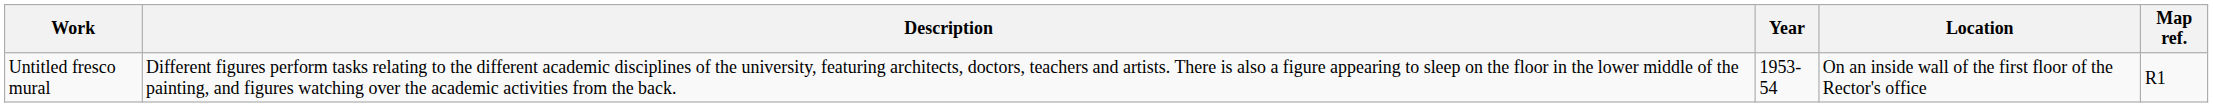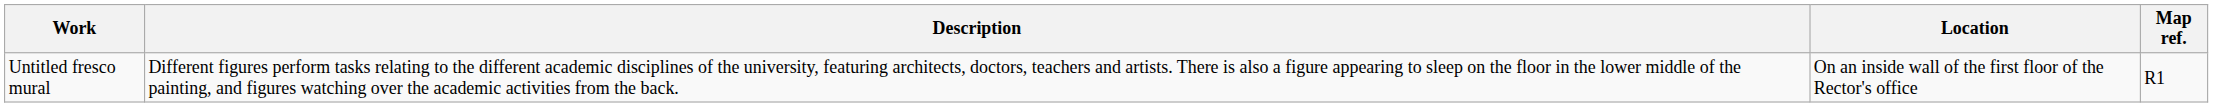 <table class="wikitable">
 <tr>
 <th>Work</th>
 <th>Description</th>
-<th>Year</th>
 <th>Location</th>
 <th>Map ref.</th>
 </tr>
 <tr>
 <td>Untitled fresco mural</td>
 <td>Different figures perform tasks relating to the different academic disciplines of the university, featuring architects, doctors, teachers and artists. There is also a figure appearing to sleep on the floor in the lower middle of the painting, and figures watching over the academic activities from the back.</td>
-<td>1953-54</td>
 <td>On an inside wall of the first floor of the Rector's office</td>
 <td>R1</td>
 </tr>
 </table>
